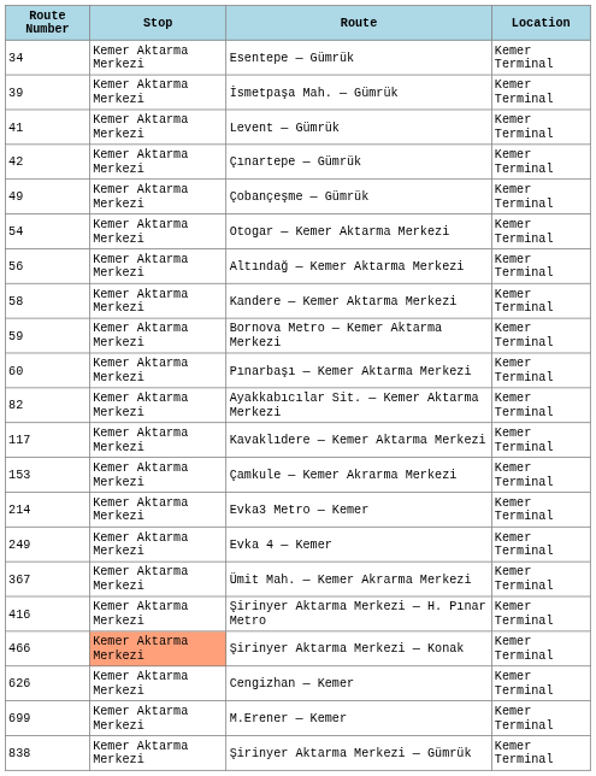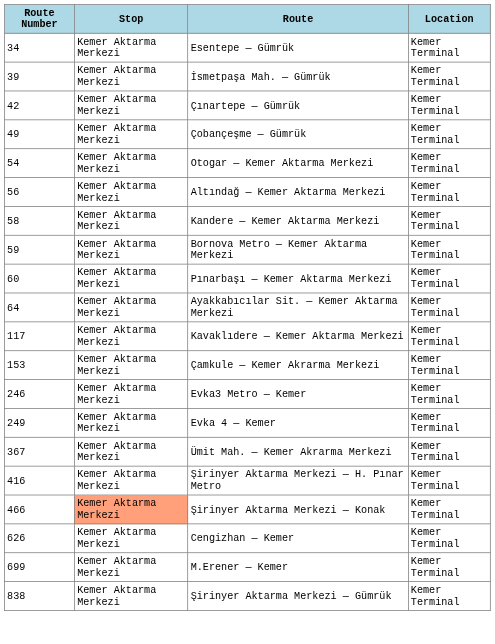 <table class="toccolours" cellpadding="3" border="1" style="margin:1em auto; border-collapse:collapse">
 <tr style="background:lightblue;">
 <th>Route Number</th>
 <th>Stop</th>
 <th>Route</th>
 <th>Location</th>
 </tr>
 <tr>
 <td>34</td>
 <td>Kemer Aktarma Merkezi</td>
 <td>Esentepe — Gümrük</td>
 <td>Kemer Terminal</td>
 </tr>
 <tr>
 <td>39</td>
 <td>Kemer Aktarma Merkezi</td>
 <td>İsmetpaşa Mah. — Gümrük</td>
-<td>Kemer Terminal</td>
-</tr>
-<tr>
-<td>41</td>
-<td>Kemer Aktarma Merkezi</td>
-<td>Levent — Gümrük</td>
 <td>Kemer Terminal</td>
 </tr>
 <tr>
 <td>42</td>
 <td>Kemer Aktarma Merkezi</td>
 <td>Çınartepe — Gümrük</td>
 <td>Kemer Terminal</td>
 </tr>
 <tr>
 <td>49</td>
 <td>Kemer Aktarma Merkezi</td>
 <td>Çobançeşme — Gümrük</td>
 <td>Kemer Terminal</td>
 </tr>
 <tr>
 <td>54</td>
 <td>Kemer Aktarma Merkezi</td>
 <td>Otogar — Kemer Aktarma Merkezi</td>
 <td>Kemer Terminal</td>
 </tr>
 <tr>
 <td>56</td>
 <td>Kemer Aktarma Merkezi</td>
 <td>Altındağ — Kemer Aktarma Merkezi</td>
 <td>Kemer Terminal</td>
 </tr>
 <tr>
 <td>58</td>
 <td>Kemer Aktarma Merkezi</td>
 <td>Kandere — Kemer Aktarma Merkezi</td>
 <td>Kemer Terminal</td>
 </tr>
 <tr>
 <td>59</td>
 <td>Kemer Aktarma Merkezi</td>
 <td>Bornova Metro — Kemer Aktarma Merkezi</td>
 <td>Kemer Terminal</td>
 </tr>
 <tr>
 <td>60</td>
 <td>Kemer Aktarma Merkezi</td>
 <td>Pınarbaşı — Kemer Aktarma Merkezi</td>
 <td>Kemer Terminal</td>
 </tr>
 <tr>
-<td>82</td>
+<td>64</td>
 <td>Kemer Aktarma Merkezi</td>
 <td>Ayakkabıcılar Sit. — Kemer Aktarma Merkezi</td>
 <td>Kemer Terminal</td>
 </tr>
 <tr>
 <td>117</td>
 <td>Kemer Aktarma Merkezi</td>
 <td>Kavaklıdere — Kemer Aktarma Merkezi</td>
 <td>Kemer Terminal</td>
 </tr>
 <tr>
 <td>153</td>
 <td>Kemer Aktarma Merkezi</td>
 <td>Çamkule — Kemer Akrarma Merkezi</td>
 <td>Kemer Terminal</td>
 </tr>
 <tr>
-<td>214</td>
+<td>246</td>
 <td>Kemer Aktarma Merkezi</td>
 <td>Evka3 Metro — Kemer</td>
 <td>Kemer Terminal</td>
 </tr>
 <tr>
 <td>249</td>
 <td>Kemer Aktarma Merkezi</td>
 <td>Evka 4 — Kemer</td>
 <td>Kemer Terminal</td>
 </tr>
 <tr>
 <td>367</td>
 <td>Kemer Aktarma Merkezi</td>
 <td>Ümit Mah. — Kemer Akrarma Merkezi</td>
 <td>Kemer Terminal</td>
 </tr>
 <tr>
 <td>416</td>
 <td>Kemer Aktarma Merkezi</td>
 <td>Şirinyer Aktarma Merkezi — H. Pınar Metro</td>
 <td>Kemer Terminal</td>
 </tr>
 <tr>
 <td>466</td>
 <td style="background: lightsalmon;">Kemer Aktarma Merkezi</td>
 <td>Şirinyer Aktarma Merkezi — Konak</td>
 <td>Kemer Terminal</td>
 </tr>
 <tr>
 <td>626</td>
 <td>Kemer Aktarma Merkezi</td>
 <td>Cengizhan — Kemer</td>
 <td>Kemer Terminal</td>
 </tr>
 <tr>
 <td>699</td>
 <td>Kemer Aktarma Merkezi</td>
 <td>M.Erener — Kemer</td>
 <td>Kemer Terminal</td>
 </tr>
 <tr>
 <td>838</td>
 <td>Kemer Aktarma Merkezi</td>
 <td>Şirinyer Aktarma Merkezi — Gümrük</td>
 <td>Kemer Terminal</td>
 </tr>
 </table>
